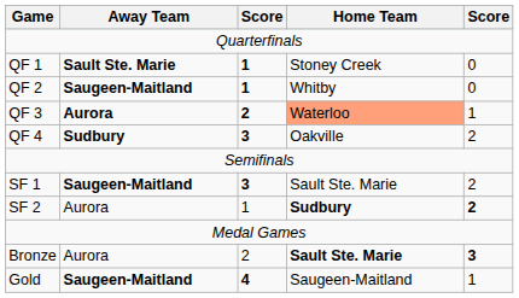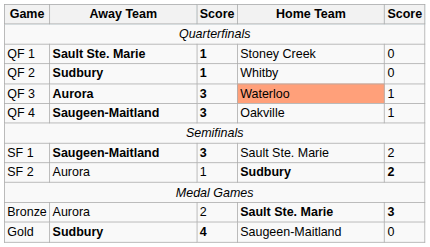 <table class="wikitable">
 <tr style="background:lightblue;">
 <th>Game</th>
 <th width=35%>Away Team</th>
 <th>Score</th>
 <th width=35%>Home Team</th>
 <th>Score</th>
 </tr>
 <tr style="text-align:center;">
 <td colspan="5"><em>Quarterfinals</em></td>
 </tr>
 <tr>
 <td>QF 1</td>
 <td><strong>Sault Ste. Marie</strong></td>
 <td><strong>1</strong></td>
 <td>Stoney Creek</td>
 <td>0</td>
 </tr>
 <tr>
 <td>QF 2</td>
-<td><strong>Saugeen-Maitland</strong></td>
+<td><strong>Sudbury</strong></td>
 <td><strong>1</strong></td>
 <td>Whitby</td>
 <td>0</td>
 </tr>
 <tr>
 <td>QF 3</td>
 <td><strong>Aurora</strong></td>
-<td><strong>2</strong></td>
+<td><strong>3</strong></td>
 <td style="background: lightsalmon;">Waterloo</td>
 <td>1</td>
 </tr>
 <tr>
 <td>QF 4</td>
-<td><strong>Sudbury</strong></td>
+<td><strong>Saugeen-Maitland</strong></td>
 <td><strong>3</strong></td>
 <td>Oakville</td>
-<td>2</td>
+<td>1</td>
 </tr>
 <tr style="text-align:center;">
 <td colspan="5"><em>Semifinals</em></td>
 </tr>
 <tr>
 <td>SF 1</td>
 <td><strong>Saugeen-Maitland</strong></td>
 <td><strong>3</strong></td>
 <td>Sault Ste. Marie</td>
 <td>2</td>
 </tr>
 <tr>
 <td>SF 2</td>
 <td>Aurora</td>
 <td>1</td>
 <td><strong>Sudbury</strong></td>
 <td><strong>2</strong></td>
 </tr>
 <tr style="text-align:center;">
 <td colspan="5"><em>Medal Games</em></td>
 </tr>
 <tr>
 <td>Bronze</td>
 <td>Aurora</td>
 <td>2</td>
 <td><strong>Sault Ste. Marie</strong></td>
 <td><strong>3</strong></td>
 </tr>
 <tr>
 <td>Gold</td>
-<td><strong>Saugeen-Maitland</strong></td>
+<td><strong>Sudbury</strong></td>
 <td><strong>4</strong></td>
 <td>Saugeen-Maitland</td>
-<td>1</td>
+<td>0</td>
 </tr>
 </table>
